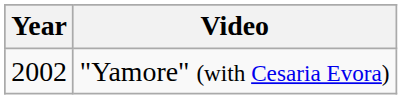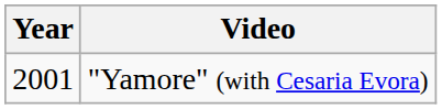 <table class="wikitable">
 <tr>
 <th>Year</th>
 <th>Video</th>
 </tr>
 <tr>
-<td>2002</td>
+<td>2001</td>
 <td>"Yamore" <small>(with <a href='#'>Cesaria Evora</a>)</small></td>
 </tr>
 </table>
